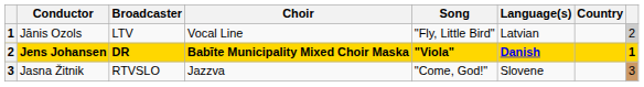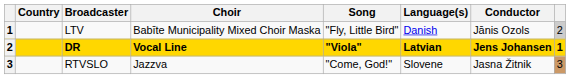 <table class="wikitable sortable plainrowheaders">
 <tr>
 <th scope="col"></th>
-<th scope="col">Conductor</th>
+<th scope="col">Country</th>
 <th scope="col">Broadcaster</th>
 <th scope="col">Choir</th>
 <th scope="col">Song</th>
 <th scope="col">Language(s)</th>
-<th scope="col">Country</th>
+<th scope="col">Conductor</th>
 <th scope="col"></th>
 </tr>
 <tr>
 <th scope="row" style="text-align:center;">1</th>
+<td></td>
+<td>LTV</td>
+<td>Babīte Municipality Mixed Choir Maska</td>
+<td>"Fly, Little Bird"</td>
+<td><a href='#'>Danish</a></td>
 <td>Jānis Ozols</td>
-<td>LTV</td>
-<td>Vocal Line</td>
-<td>"Fly, Little Bird"</td>
-<td>Latvian</td>
-<td></td>
 <td style="text-align:center; background-color:#CCC;">2</td>
 </tr>
 <tr style="font-weight: bold; background: gold;">
 <th scope="row" style="text-align:center;">2</th>
+<td></td>
+<td>DR</td>
+<td>Vocal Line</td>
+<td>"Viola"</td>
+<td>Latvian</td>
 <td>Jens Johansen</td>
-<td>DR</td>
-<td>Babīte Municipality Mixed Choir Maska</td>
-<td>"Viola"</td>
-<td><a href='#'>Danish</a></td>
-<td></td>
 <td style="text-align:center;">1</td>
 </tr>
 <tr>
 <th scope="row" style="text-align:center;">3</th>
-<td>Jasna Žitnik</td>
+<td></td>
 <td>RTVSLO</td>
 <td>Jazzva</td>
 <td>"Come, God!"</td>
 <td>Slovene</td>
-<td></td>
+<td>Jasna Žitnik</td>
 <td style="text-align:center; background-color:#C96;">3</td>
 </tr>
 </table>
